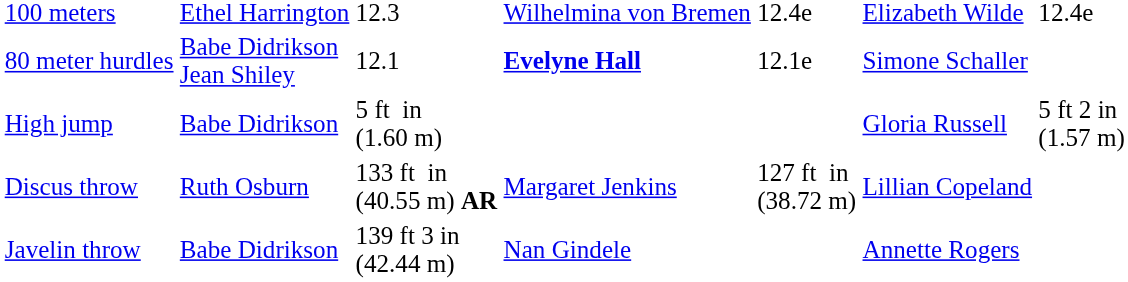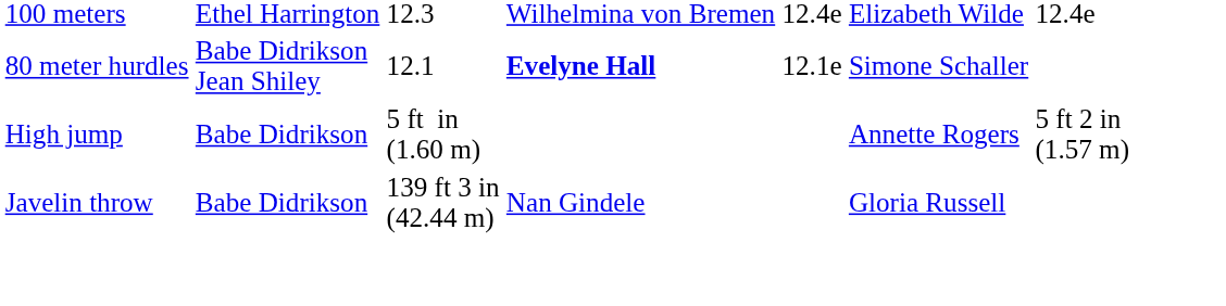 <table>
 <tr>
 <td><a href='#'>100 meters</a></td>
 <td><a href='#'>Ethel Harrington</a></td>
 <td>12.3</td>
 <td><a href='#'>Wilhelmina von Bremen</a></td>
 <td>12.4e</td>
 <td><a href='#'>Elizabeth Wilde</a></td>
 <td>12.4e</td>
 </tr>
 <tr>
 <td><a href='#'>80 meter hurdles</a></td>
 <td><a href='#'>Babe Didrikson</a><br><a href='#'>Jean Shiley</a></td>
 <td>12.1</td>
 <td><strong><a href='#'>Evelyne Hall</a></strong></td>
 <td>12.1e</td>
 <td><a href='#'>Simone Schaller</a></td>
 <td></td>
 </tr>
 <tr>
 <td><a href='#'>High jump</a></td>
 <td><a href='#'>Babe Didrikson</a></td>
 <td>5 ft  in<br>(1.60 m) <strong></strong></td>
 <td></td>
 <td></td>
-<td><a href='#'>Gloria Russell</a></td>
+<td><a href='#'>Annette Rogers</a></td>
 <td>5 ft 2 in<br>(1.57 m)</td>
-</tr>
-<tr>
-<td><a href='#'>Discus throw</a></td>
-<td><a href='#'>Ruth Osburn</a></td>
-<td>133 ft  in<br>(40.55 m) <strong>AR</strong></td>
-<td><a href='#'>Margaret Jenkins</a></td>
-<td>127 ft  in<br>(38.72 m)</td>
-<td><a href='#'>Lillian Copeland</a></td>
-<td></td>
 </tr>
 <tr>
 <td><a href='#'>Javelin throw</a></td>
 <td><a href='#'>Babe Didrikson</a></td>
 <td>139 ft 3 in<br>(42.44 m)</td>
 <td><a href='#'>Nan Gindele</a></td>
 <td></td>
-<td><a href='#'>Annette Rogers</a></td>
+<td><a href='#'>Gloria Russell</a></td>
 <td></td>
 </tr>
 </table>
